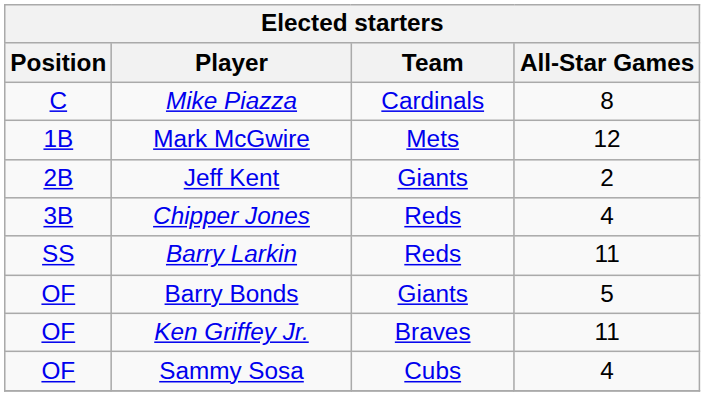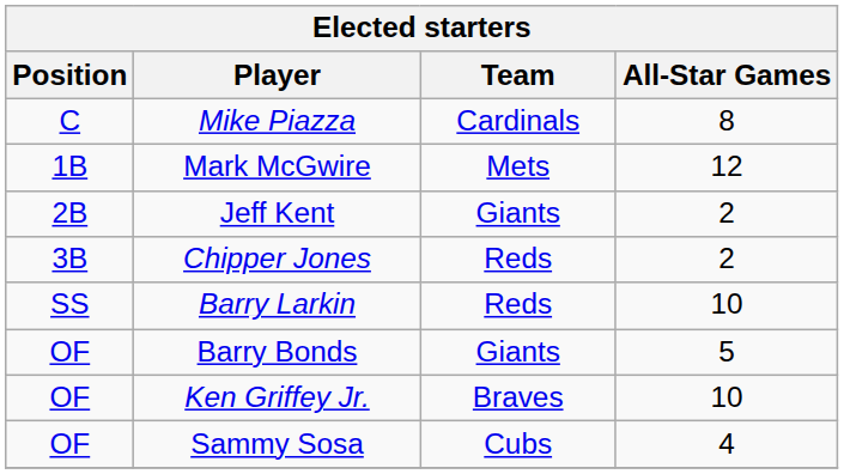 <table class="wikitable" style="font-size: 100%; text-align:center;">
 <tr>
 <th colspan="4">Elected starters</th>
 </tr>
 <tr>
 <th>Position</th>
 <th width="150">Player</th>
 <th width="100">Team</th>
 <th>All-Star Games</th>
 </tr>
 <tr>
 <td><a href='#'>C</a></td>
 <td><em><a href='#'>Mike Piazza</a></em></td>
 <td><a href='#'>Cardinals</a></td>
 <td>8</td>
 </tr>
 <tr>
 <td><a href='#'>1B</a></td>
 <td><a href='#'>Mark McGwire</a></td>
 <td><a href='#'>Mets</a></td>
 <td>12</td>
 </tr>
 <tr>
 <td><a href='#'>2B</a></td>
 <td><a href='#'>Jeff Kent</a></td>
 <td><a href='#'>Giants</a></td>
 <td>2</td>
 </tr>
 <tr>
 <td><a href='#'>3B</a></td>
 <td><em><a href='#'>Chipper Jones</a></em></td>
 <td><a href='#'>Reds</a></td>
-<td>4</td>
+<td>2</td>
 </tr>
 <tr>
 <td><a href='#'>SS</a></td>
 <td><em><a href='#'>Barry Larkin</a></em></td>
 <td><a href='#'>Reds</a></td>
-<td>11</td>
+<td>10</td>
 </tr>
 <tr>
 <td><a href='#'>OF</a></td>
 <td><a href='#'>Barry Bonds</a></td>
 <td><a href='#'>Giants</a></td>
 <td>5</td>
 </tr>
 <tr>
 <td><a href='#'>OF</a></td>
 <td><em><a href='#'>Ken Griffey Jr.</a></em></td>
 <td><a href='#'>Braves</a></td>
-<td>11</td>
+<td>10</td>
 </tr>
 <tr>
 <td><a href='#'>OF</a></td>
 <td><a href='#'>Sammy Sosa</a></td>
 <td><a href='#'>Cubs</a></td>
 <td>4</td>
 </tr>
 <tr>
 </tr>
 </table>
